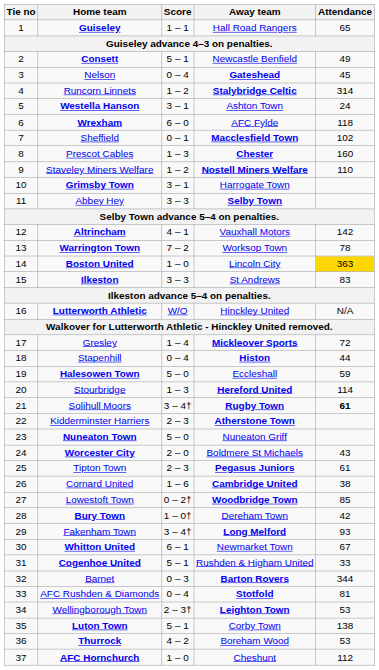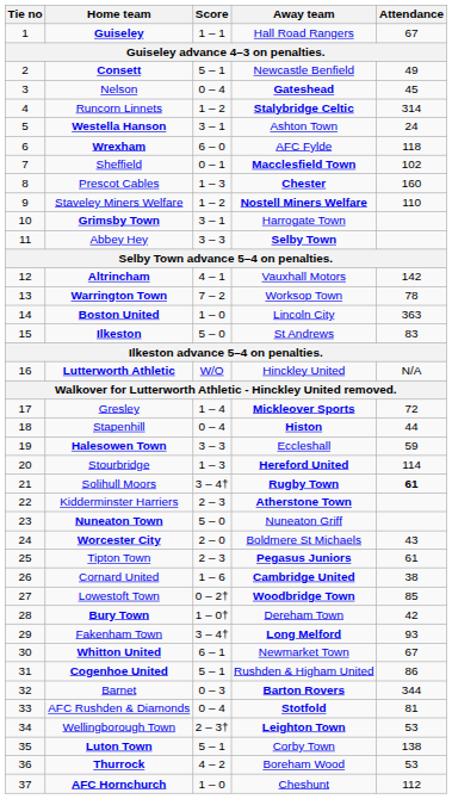 <table class="wikitable" style="text-align:center">
 <tr>
 <th>Tie no</th>
 <th>Home team</th>
 <th>Score</th>
 <th>Away team</th>
 <th>Attendance</th>
 </tr>
 <tr>
 <td>1</td>
 <td><strong><a href='#'>Guiseley</a></strong></td>
 <td>1 – 1</td>
 <td><a href='#'>Hall Road Rangers</a></td>
-<td>65</td>
+<td>67</td>
 </tr>
 <tr>
 <th colspan="5"><strong>Guiseley advance 4–3 on penalties.</strong></th>
 </tr>
 <tr>
 <td>2</td>
 <td><strong><a href='#'>Consett</a></strong></td>
 <td>5 – 1</td>
 <td><a href='#'>Newcastle Benfield</a></td>
 <td>49</td>
 </tr>
 <tr>
 <td>3</td>
 <td><a href='#'>Nelson</a></td>
 <td>0 – 4</td>
 <td><strong><a href='#'>Gateshead</a></strong></td>
 <td>45</td>
 </tr>
 <tr>
 <td>4</td>
 <td><a href='#'>Runcorn Linnets</a></td>
 <td>1 – 2</td>
 <td><strong><a href='#'>Stalybridge Celtic</a></strong></td>
 <td>314</td>
 </tr>
 <tr>
 <td>5</td>
 <td><strong><a href='#'>Westella Hanson</a></strong></td>
 <td>3 – 1</td>
 <td><a href='#'>Ashton Town</a></td>
 <td>24</td>
 </tr>
 <tr>
 <td>6</td>
 <td><strong><a href='#'>Wrexham</a></strong></td>
 <td>6 – 0</td>
 <td><a href='#'>AFC Fylde</a></td>
 <td>118</td>
 </tr>
 <tr>
 <td>7</td>
 <td><a href='#'>Sheffield</a></td>
 <td>0 – 1</td>
 <td><strong><a href='#'>Macclesfield Town</a></strong></td>
 <td>102</td>
 </tr>
 <tr>
 <td>8</td>
 <td><a href='#'>Prescot Cables</a></td>
 <td>1 – 3</td>
 <td><strong><a href='#'>Chester</a></strong></td>
 <td>160</td>
 </tr>
 <tr>
 <td>9</td>
 <td><a href='#'>Staveley Miners Welfare</a></td>
 <td>1 – 2</td>
 <td><strong><a href='#'>Nostell Miners Welfare</a></strong></td>
 <td>110</td>
 </tr>
 <tr>
 <td>10</td>
 <td><strong><a href='#'>Grimsby Town</a></strong></td>
 <td>3 – 1</td>
 <td><a href='#'>Harrogate Town</a></td>
 <td></td>
 </tr>
 <tr>
 <td>11</td>
 <td><a href='#'>Abbey Hey</a></td>
 <td>3 – 3</td>
 <td><strong><a href='#'>Selby Town</a></strong></td>
 <td></td>
 </tr>
 <tr>
 <th colspan="5"><strong>Selby Town advance 5–4 on penalties.</strong></th>
 </tr>
 <tr>
 <td>12</td>
 <td><strong><a href='#'>Altrincham</a></strong></td>
 <td>4 – 1</td>
 <td><a href='#'>Vauxhall Motors</a></td>
 <td>142</td>
 </tr>
 <tr>
 <td>13</td>
 <td><strong><a href='#'>Warrington Town</a></strong></td>
 <td>7 – 2</td>
 <td><a href='#'>Worksop Town</a></td>
 <td>78</td>
 </tr>
 <tr>
 <td>14</td>
 <td><strong><a href='#'>Boston United</a></strong></td>
 <td>1 – 0</td>
 <td><a href='#'>Lincoln City</a></td>
-<td style="background: gold;">363</td>
+<td>363</td>
 </tr>
 <tr>
 <td>15</td>
 <td><strong><a href='#'>Ilkeston</a></strong></td>
-<td>3 – 3</td>
+<td>5 – 0</td>
 <td><a href='#'>St Andrews</a></td>
 <td>83</td>
 </tr>
 <tr>
 <th colspan="5"><strong>Ilkeston advance 5–4 on penalties.</strong></th>
 </tr>
 <tr>
 <td>16</td>
 <td><strong><a href='#'>Lutterworth Athletic</a></strong></td>
 <td><a href='#'>W/O</a></td>
 <td><a href='#'>Hinckley United</a></td>
 <td>N/A</td>
 </tr>
 <tr>
 <th colspan="5"><strong>Walkover for Lutterworth Athletic - Hinckley United removed.</strong></th>
 </tr>
 <tr>
 <td>17</td>
 <td><a href='#'>Gresley</a></td>
 <td>1 – 4</td>
 <td><strong><a href='#'>Mickleover Sports</a></strong></td>
 <td>72</td>
 </tr>
 <tr>
 <td>18</td>
 <td><a href='#'>Stapenhill</a></td>
 <td>0 – 4</td>
 <td><strong><a href='#'>Histon</a></strong></td>
 <td>44</td>
 </tr>
 <tr>
 <td>19</td>
 <td><strong><a href='#'>Halesowen Town</a></strong></td>
-<td>5 – 0</td>
+<td>3 – 3</td>
 <td><a href='#'>Eccleshall</a></td>
 <td>59</td>
 </tr>
 <tr>
 <td>20</td>
 <td><a href='#'>Stourbridge</a></td>
 <td>1 – 3</td>
 <td><strong><a href='#'>Hereford United</a></strong></td>
 <td>114</td>
 </tr>
 <tr>
 <td>21</td>
 <td><a href='#'>Solihull Moors</a></td>
 <td>3 – 4†</td>
 <td><strong><a href='#'>Rugby Town</a></strong></td>
 <td><strong>61</strong></td>
 </tr>
 <tr>
 <td>22</td>
 <td><a href='#'>Kidderminster Harriers</a></td>
 <td>2 – 3</td>
 <td><strong><a href='#'>Atherstone Town</a></strong></td>
 <td></td>
 </tr>
 <tr>
 <td>23</td>
 <td><strong><a href='#'>Nuneaton Town</a></strong></td>
 <td>5 – 0</td>
 <td><a href='#'>Nuneaton Griff</a></td>
 <td></td>
 </tr>
 <tr>
 <td>24</td>
 <td><strong><a href='#'>Worcester City</a></strong></td>
 <td>2 – 0</td>
 <td><a href='#'>Boldmere St Michaels</a></td>
 <td>43</td>
 </tr>
 <tr>
 <td>25</td>
 <td><a href='#'>Tipton Town</a></td>
 <td>2 – 3</td>
 <td><strong><a href='#'>Pegasus Juniors</a></strong></td>
 <td>61</td>
 </tr>
 <tr>
 <td>26</td>
 <td><a href='#'>Cornard United</a></td>
 <td>1 – 6</td>
 <td><strong><a href='#'>Cambridge United</a></strong></td>
 <td>38</td>
 </tr>
 <tr>
 <td>27</td>
 <td><a href='#'>Lowestoft Town</a></td>
 <td>0 – 2†</td>
 <td><strong><a href='#'>Woodbridge Town</a></strong></td>
 <td>85</td>
 </tr>
 <tr>
 <td>28</td>
 <td><strong><a href='#'>Bury Town</a></strong></td>
 <td>1 – 0†</td>
 <td><a href='#'>Dereham Town</a></td>
 <td>42</td>
 </tr>
 <tr>
 <td>29</td>
 <td><a href='#'>Fakenham Town</a></td>
 <td>3 – 4†</td>
 <td><strong><a href='#'>Long Melford</a></strong></td>
 <td>93</td>
 </tr>
 <tr>
 <td>30</td>
 <td><strong><a href='#'>Whitton United</a></strong></td>
 <td>6 – 1</td>
 <td><a href='#'>Newmarket Town</a></td>
 <td>67</td>
 </tr>
 <tr>
 <td>31</td>
 <td><strong><a href='#'>Cogenhoe United</a></strong></td>
 <td>5 – 1</td>
 <td><a href='#'>Rushden & Higham United</a></td>
-<td>33</td>
+<td>86</td>
 </tr>
 <tr>
 <td>32</td>
 <td><a href='#'>Barnet</a></td>
 <td>0 – 3</td>
 <td><strong><a href='#'>Barton Rovers</a></strong></td>
 <td>344</td>
 </tr>
 <tr>
 <td>33</td>
 <td><a href='#'>AFC Rushden & Diamonds</a></td>
 <td>0 – 4</td>
 <td><strong><a href='#'>Stotfold</a></strong></td>
 <td>81</td>
 </tr>
 <tr>
 <td>34</td>
 <td><a href='#'>Wellingborough Town</a></td>
 <td>2 – 3†</td>
 <td><strong><a href='#'>Leighton Town</a></strong></td>
 <td>53</td>
 </tr>
 <tr>
 <td>35</td>
 <td><strong><a href='#'>Luton Town</a></strong></td>
 <td>5 – 1</td>
 <td><a href='#'>Corby Town</a></td>
 <td>138</td>
 </tr>
 <tr>
 <td>36</td>
 <td><strong><a href='#'>Thurrock</a></strong></td>
 <td>4 – 2</td>
 <td><a href='#'>Boreham Wood</a></td>
 <td>53</td>
 </tr>
 <tr>
 <td>37</td>
 <td><strong><a href='#'>AFC Hornchurch</a></strong></td>
 <td>1 – 0</td>
 <td><a href='#'>Cheshunt</a></td>
 <td>112</td>
 </tr>
 </table>
